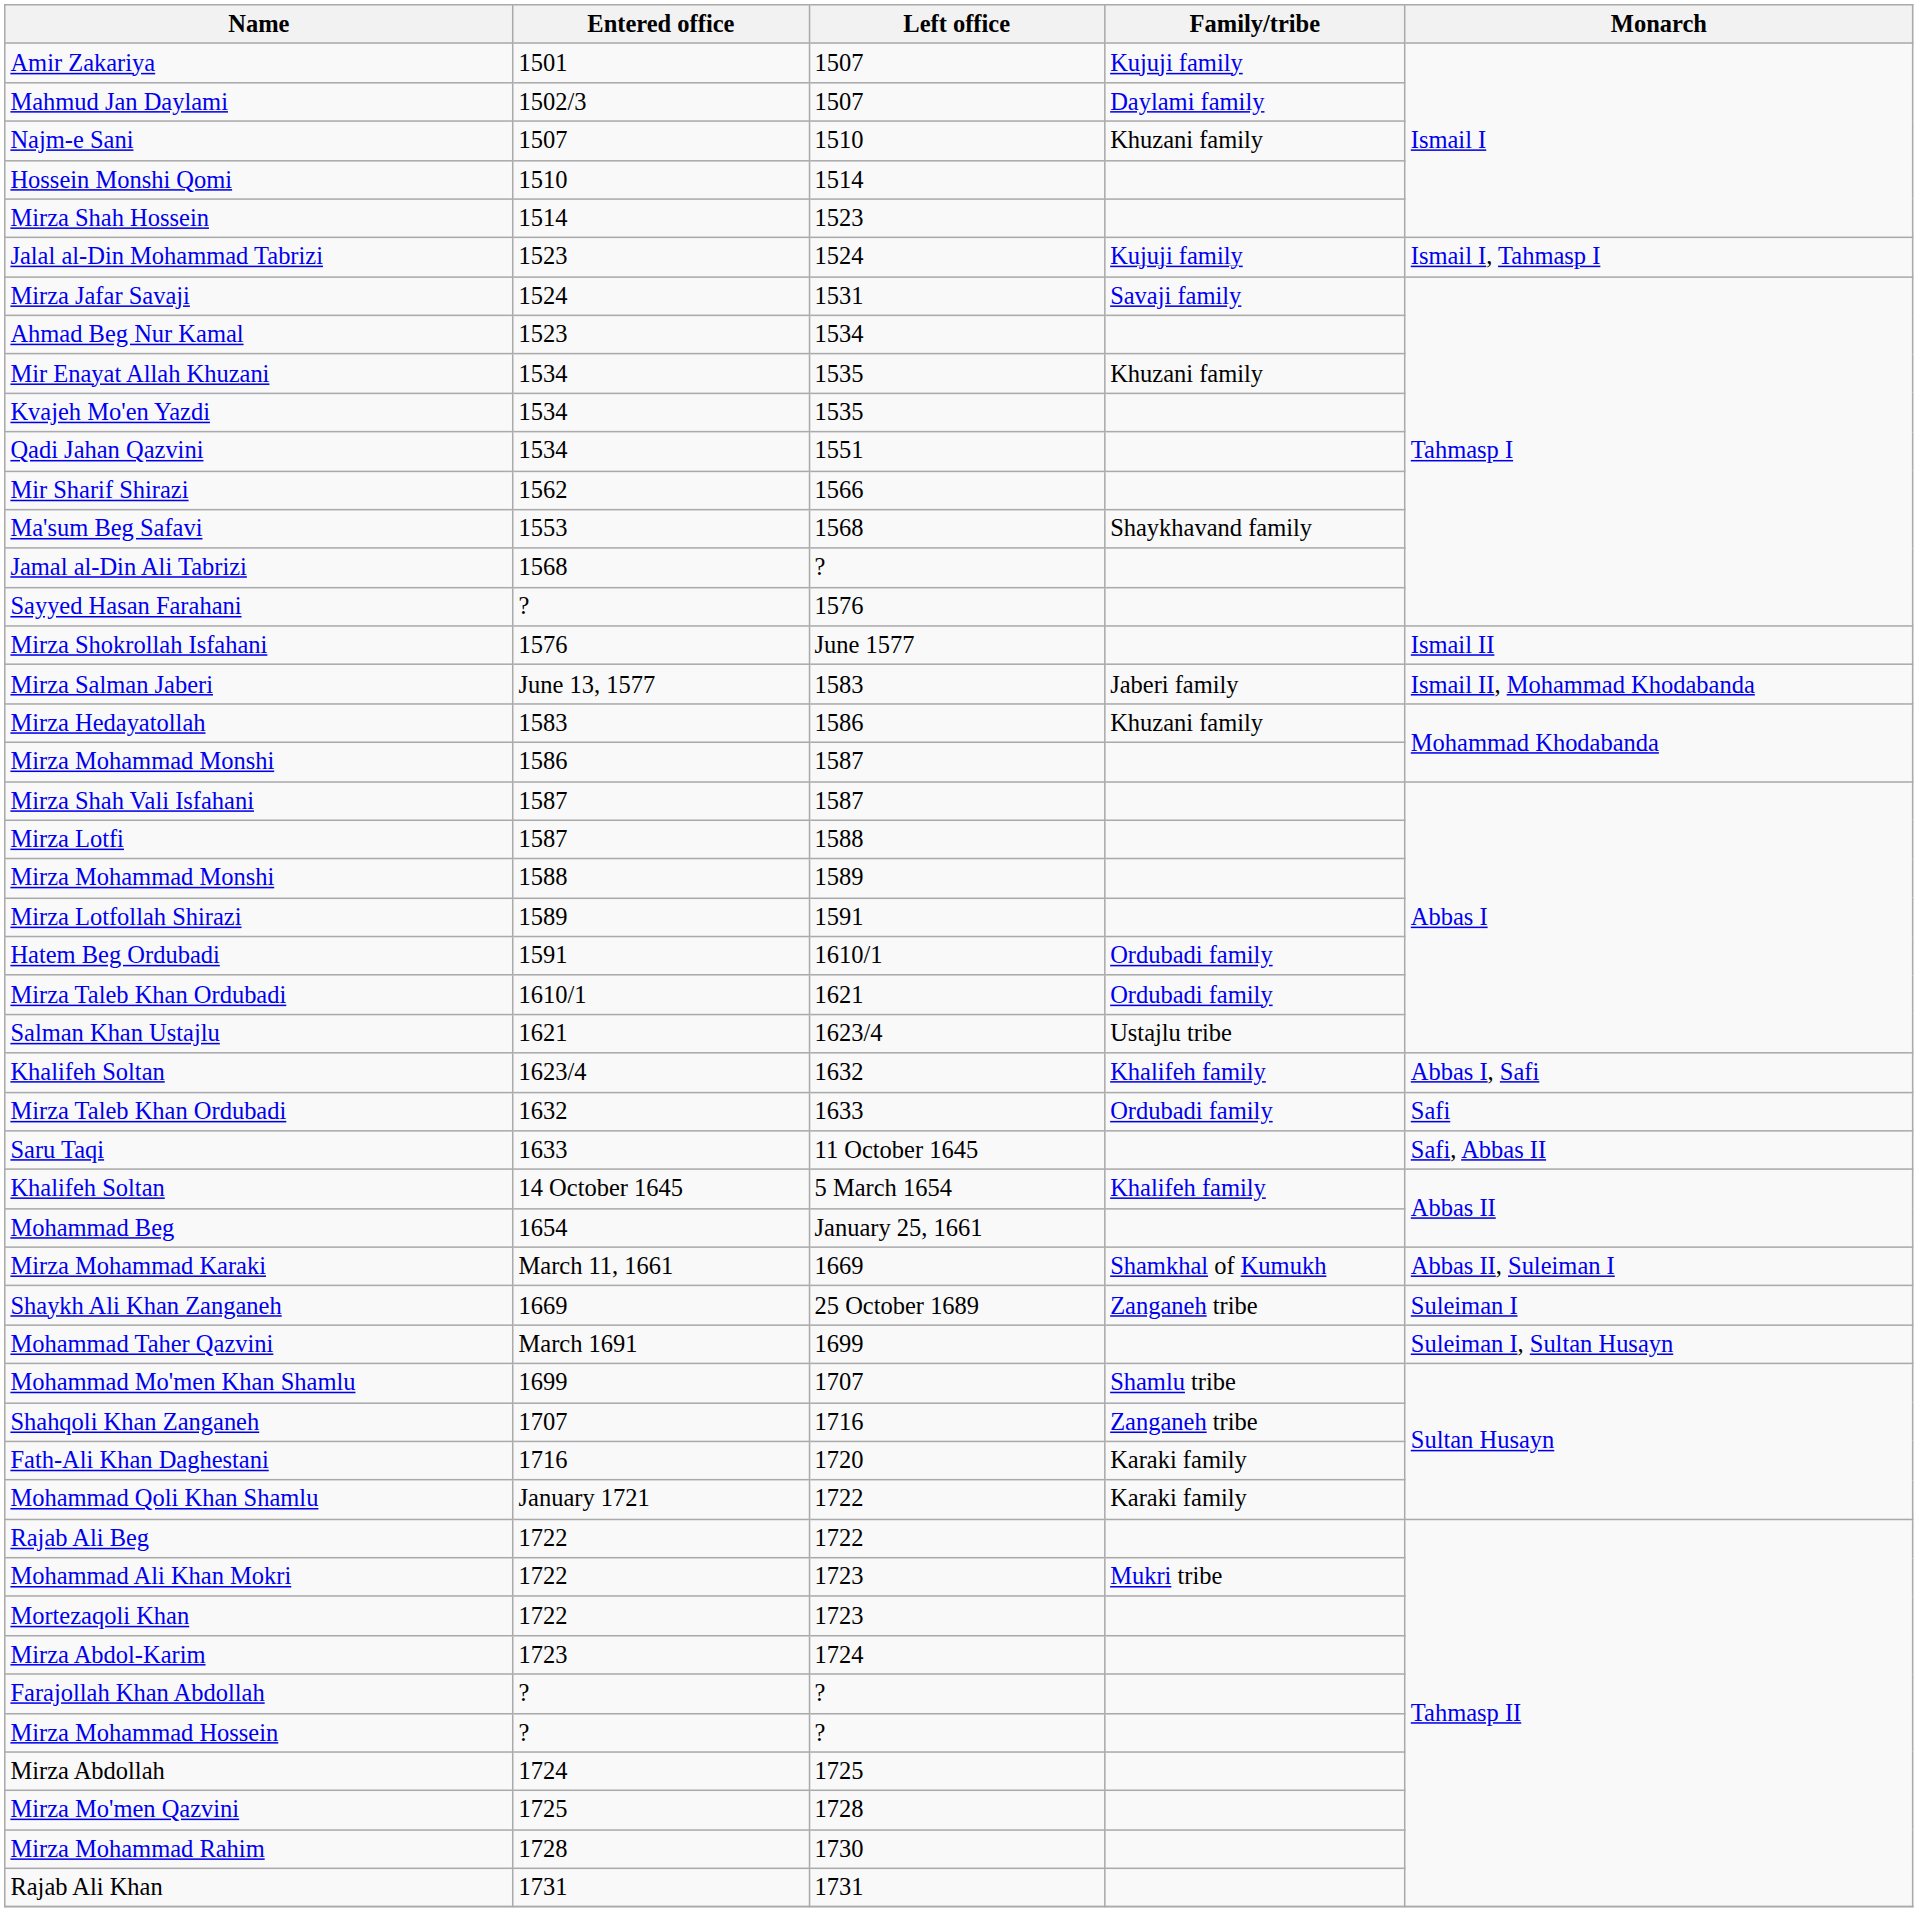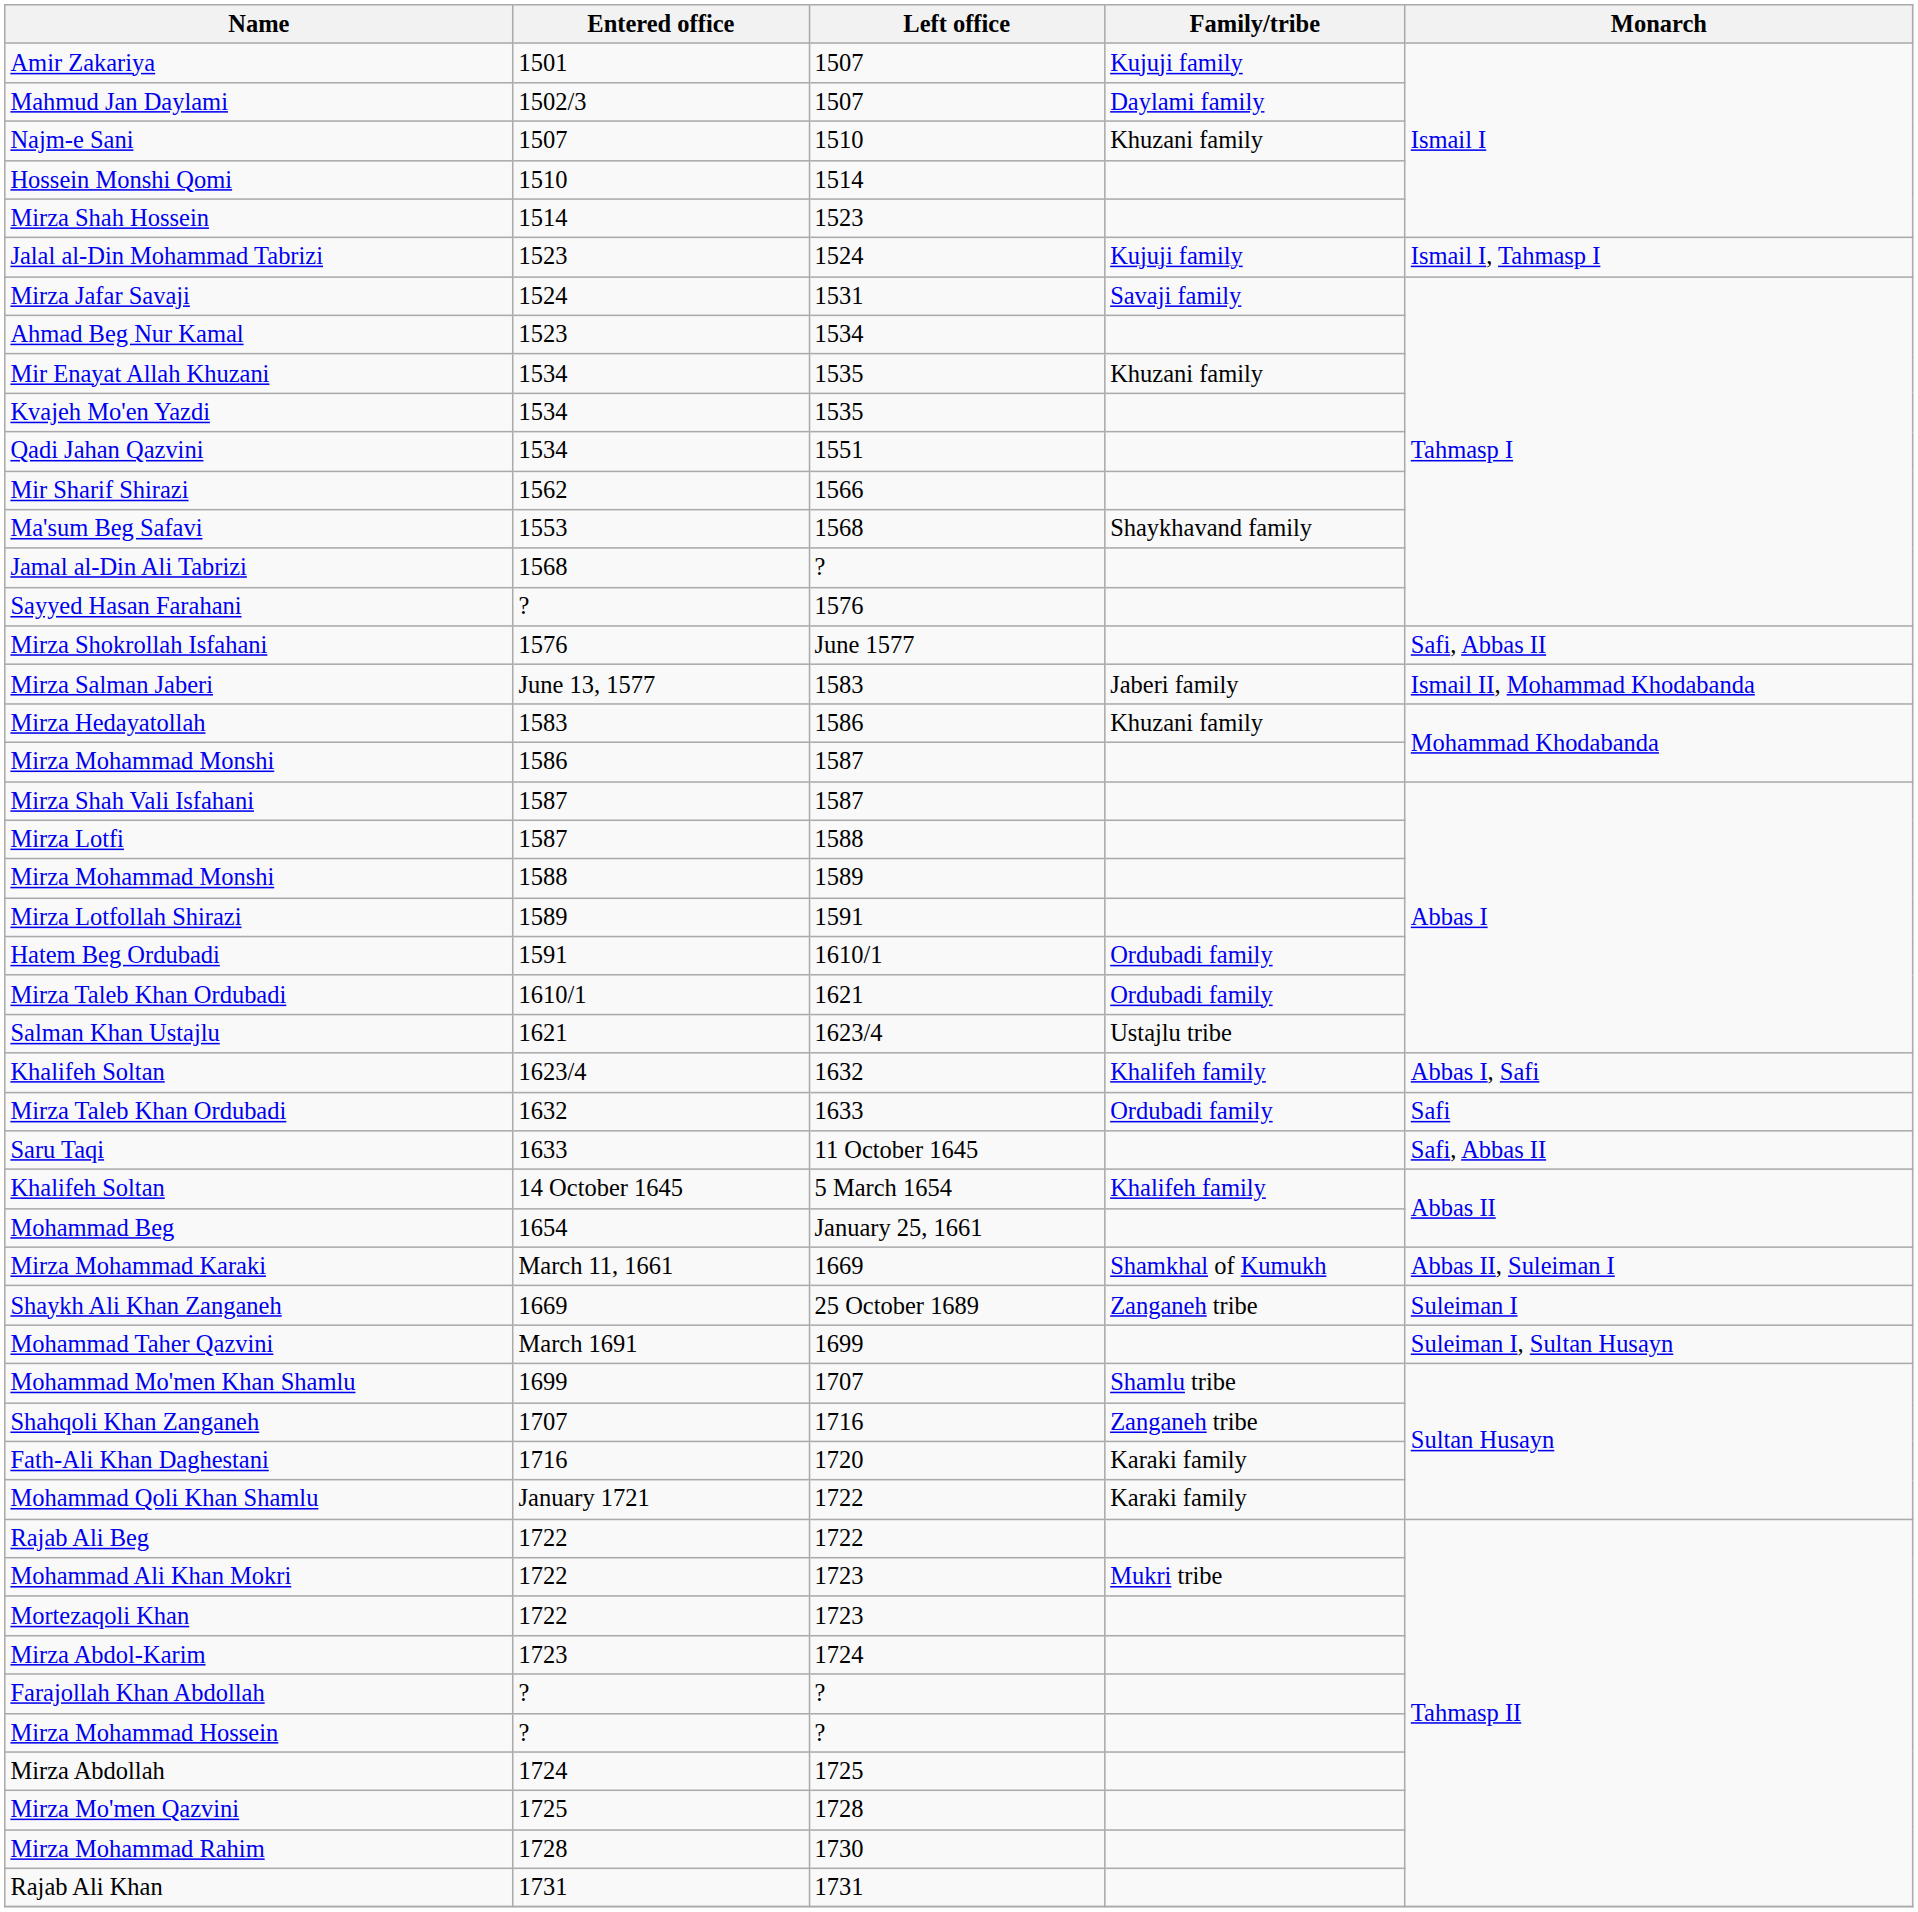 <table class="wikitable sortable">
 <tr>
 <th scope="col" width="350px" data-sort-type="text">Name</th>
 <th scope="col" width="200px" data-sort-type="text">Entered office</th>
 <th scope="col" width="200px" data-sort-type="text">Left office</th>
 <th scope="col" width="200px" data-sort-type="text">Family/tribe</th>
 <th scope="col" width="350px" data-sort-type="text">Monarch</th>
 </tr>
 <tr>
 <td><a href='#'>Amir Zakariya</a></td>
 <td>1501</td>
 <td>1507</td>
 <td><a href='#'>Kujuji family</a></td>
 <td rowspan=5><a href='#'>Ismail I</a></td>
 </tr>
 <tr>
 <td><a href='#'>Mahmud Jan Daylami</a></td>
 <td>1502/3</td>
 <td>1507</td>
 <td><a href='#'>Daylami family</a></td>
 </tr>
 <tr>
 <td><a href='#'>Najm-e Sani</a></td>
 <td>1507</td>
 <td>1510</td>
 <td>Khuzani family</td>
 </tr>
 <tr>
 <td><a href='#'>Hossein Monshi Qomi</a></td>
 <td>1510</td>
 <td>1514</td>
 <td></td>
 </tr>
 <tr>
 <td><a href='#'>Mirza Shah Hossein</a></td>
 <td>1514</td>
 <td>1523</td>
 <td></td>
 </tr>
 <tr>
 <td><a href='#'>Jalal al-Din Mohammad Tabrizi</a></td>
 <td>1523</td>
 <td>1524</td>
 <td><a href='#'>Kujuji family</a></td>
 <td><a href='#'>Ismail I</a>, <a href='#'>Tahmasp I</a></td>
 </tr>
 <tr>
 <td><a href='#'>Mirza Jafar Savaji</a></td>
 <td>1524</td>
 <td>1531</td>
 <td><a href='#'>Savaji family</a></td>
 <td rowspan=9><a href='#'>Tahmasp I</a></td>
 </tr>
 <tr>
 <td><a href='#'>Ahmad Beg Nur Kamal</a></td>
 <td>1523</td>
 <td>1534</td>
 <td></td>
 </tr>
 <tr>
 <td><a href='#'>Mir Enayat Allah Khuzani</a></td>
 <td>1534</td>
 <td>1535</td>
 <td>Khuzani family</td>
 </tr>
 <tr>
 <td><a href='#'>Kvajeh Mo'en Yazdi</a></td>
 <td>1534</td>
 <td>1535</td>
 <td></td>
 </tr>
 <tr>
 <td><a href='#'>Qadi Jahan Qazvini</a></td>
 <td>1534</td>
 <td>1551</td>
 <td></td>
 </tr>
 <tr>
 <td><a href='#'>Mir Sharif Shirazi</a></td>
 <td>1562</td>
 <td>1566</td>
 <td></td>
 </tr>
 <tr>
 <td><a href='#'>Ma'sum Beg Safavi</a></td>
 <td>1553</td>
 <td>1568</td>
 <td>Shaykhavand family</td>
 </tr>
 <tr>
 <td><a href='#'>Jamal al-Din Ali Tabrizi</a></td>
 <td>1568</td>
 <td>?</td>
 <td></td>
 </tr>
 <tr>
 <td><a href='#'>Sayyed Hasan Farahani</a></td>
 <td>?</td>
 <td>1576</td>
 <td></td>
 </tr>
 <tr>
 <td><a href='#'>Mirza Shokrollah Isfahani</a></td>
 <td>1576</td>
 <td>June 1577</td>
 <td></td>
-<td><a href='#'>Ismail II</a></td>
+<td><a href='#'>Safi</a>, <a href='#'>Abbas II</a></td>
 </tr>
 <tr>
 <td><a href='#'>Mirza Salman Jaberi</a></td>
 <td>June 13, 1577</td>
 <td>1583</td>
 <td>Jaberi family</td>
 <td><a href='#'>Ismail II</a>, <a href='#'>Mohammad Khodabanda</a></td>
 </tr>
 <tr>
 <td><a href='#'>Mirza Hedayatollah</a></td>
 <td>1583</td>
 <td>1586</td>
 <td>Khuzani family</td>
 <td rowspan=2><a href='#'>Mohammad Khodabanda</a></td>
 </tr>
 <tr>
 <td><a href='#'>Mirza Mohammad Monshi</a></td>
 <td>1586</td>
 <td>1587</td>
 <td></td>
 </tr>
 <tr>
 <td><a href='#'>Mirza Shah Vali Isfahani</a></td>
 <td>1587</td>
 <td>1587</td>
 <td></td>
 <td rowspan=7><a href='#'>Abbas I</a></td>
 </tr>
 <tr>
 <td><a href='#'>Mirza Lotfi</a></td>
 <td>1587</td>
 <td>1588</td>
 <td></td>
 </tr>
 <tr>
 <td><a href='#'>Mirza Mohammad Monshi</a></td>
 <td>1588</td>
 <td>1589</td>
 <td></td>
 </tr>
 <tr>
 <td><a href='#'>Mirza Lotfollah Shirazi</a></td>
 <td>1589</td>
 <td>1591</td>
 <td></td>
 </tr>
 <tr>
 <td><a href='#'>Hatem Beg Ordubadi</a></td>
 <td>1591</td>
 <td>1610/1</td>
 <td><a href='#'>Ordubadi family</a></td>
 </tr>
 <tr>
 <td><a href='#'>Mirza Taleb Khan Ordubadi</a></td>
 <td>1610/1</td>
 <td>1621</td>
 <td><a href='#'>Ordubadi family</a></td>
 </tr>
 <tr>
 <td><a href='#'>Salman Khan Ustajlu</a></td>
 <td>1621</td>
 <td>1623/4</td>
 <td>Ustajlu tribe</td>
 </tr>
 <tr>
 <td><a href='#'>Khalifeh Soltan</a></td>
 <td>1623/4</td>
 <td>1632</td>
 <td><a href='#'>Khalifeh family</a></td>
 <td><a href='#'>Abbas I</a>, <a href='#'>Safi</a></td>
 </tr>
 <tr>
 <td><a href='#'>Mirza Taleb Khan Ordubadi</a></td>
 <td>1632</td>
 <td>1633</td>
 <td><a href='#'>Ordubadi family</a></td>
 <td><a href='#'>Safi</a></td>
 </tr>
 <tr>
 <td><a href='#'>Saru Taqi</a></td>
 <td>1633</td>
 <td>11 October 1645</td>
 <td></td>
 <td><a href='#'>Safi</a>, <a href='#'>Abbas II</a></td>
 </tr>
 <tr>
 <td><a href='#'>Khalifeh Soltan</a></td>
 <td>14 October 1645</td>
 <td>5 March 1654</td>
 <td><a href='#'>Khalifeh family</a></td>
 <td rowspan=2><a href='#'>Abbas II</a></td>
 </tr>
 <tr>
 <td><a href='#'>Mohammad Beg</a></td>
 <td>1654</td>
 <td>January 25, 1661</td>
 <td></td>
 </tr>
 <tr>
 <td><a href='#'>Mirza Mohammad Karaki</a></td>
 <td>March 11, 1661</td>
 <td>1669</td>
 <td><a href='#'>Shamkhal</a> of <a href='#'>Kumukh</a></td>
 <td><a href='#'>Abbas II</a>, <a href='#'>Suleiman I</a></td>
 </tr>
 <tr>
 <td><a href='#'>Shaykh Ali Khan Zanganeh</a></td>
 <td>1669</td>
 <td>25 October 1689</td>
 <td><a href='#'>Zanganeh</a> tribe</td>
 <td><a href='#'>Suleiman I</a></td>
 </tr>
 <tr>
 <td><a href='#'>Mohammad Taher Qazvini</a></td>
 <td>March 1691</td>
 <td>1699</td>
 <td></td>
 <td><a href='#'>Suleiman I</a>, <a href='#'>Sultan Husayn</a></td>
 </tr>
 <tr>
 <td><a href='#'>Mohammad Mo'men Khan Shamlu</a></td>
 <td>1699</td>
 <td>1707</td>
 <td><a href='#'>Shamlu</a> tribe</td>
 <td rowspan=4><a href='#'>Sultan Husayn</a></td>
 </tr>
 <tr>
 <td><a href='#'>Shahqoli Khan Zanganeh</a></td>
 <td>1707</td>
 <td>1716</td>
 <td><a href='#'>Zanganeh</a> tribe</td>
 </tr>
 <tr>
 <td><a href='#'>Fath-Ali Khan Daghestani</a></td>
 <td>1716</td>
 <td>1720</td>
 <td>Karaki family</td>
 </tr>
 <tr>
 <td><a href='#'>Mohammad Qoli Khan Shamlu</a></td>
 <td>January 1721</td>
 <td>1722</td>
 <td>Karaki family</td>
 </tr>
 <tr>
 <td><a href='#'>Rajab Ali Beg</a></td>
 <td>1722</td>
 <td>1722</td>
 <td></td>
 <td rowspan=10><a href='#'>Tahmasp II</a></td>
 </tr>
 <tr>
 <td><a href='#'>Mohammad Ali Khan Mokri</a></td>
 <td>1722</td>
 <td>1723</td>
 <td><a href='#'>Mukri</a> tribe</td>
 </tr>
 <tr>
 <td><a href='#'>Mortezaqoli Khan</a></td>
 <td>1722</td>
 <td>1723</td>
 <td></td>
 </tr>
 <tr>
 <td><a href='#'>Mirza Abdol-Karim</a></td>
 <td>1723</td>
 <td>1724</td>
 <td></td>
 </tr>
 <tr>
 <td><a href='#'>Farajollah Khan Abdollah</a></td>
 <td>?</td>
 <td>?</td>
 <td></td>
 </tr>
 <tr>
 <td><a href='#'>Mirza Mohammad Hossein</a></td>
 <td>?</td>
 <td>?</td>
 <td></td>
 </tr>
 <tr>
 <td>Mirza Abdollah</td>
 <td>1724</td>
 <td>1725</td>
 <td></td>
 </tr>
 <tr>
 <td><a href='#'>Mirza Mo'men Qazvini</a></td>
 <td>1725</td>
 <td>1728</td>
 <td></td>
 </tr>
 <tr>
 <td><a href='#'>Mirza Mohammad Rahim</a></td>
 <td>1728</td>
 <td>1730</td>
 <td></td>
 </tr>
 <tr>
 <td>Rajab Ali Khan</td>
 <td>1731</td>
 <td>1731</td>
 <td></td>
 </tr>
 <tr>
 </tr>
 </table>
